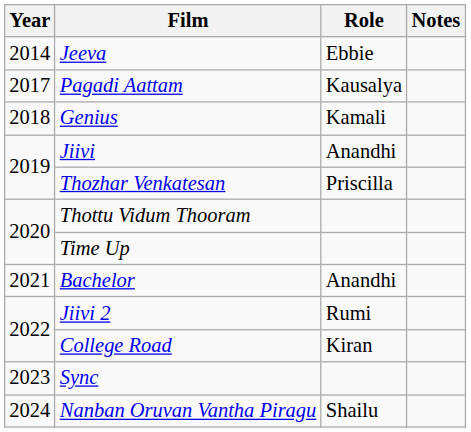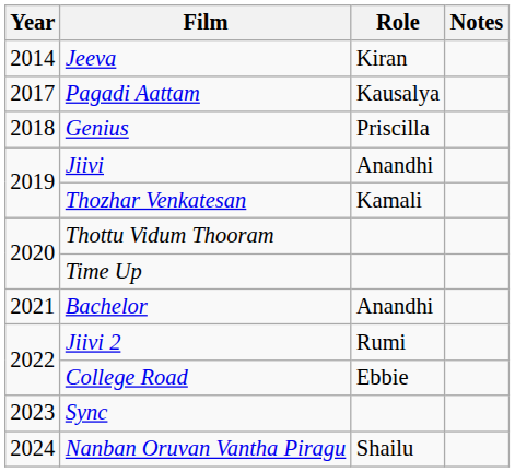 <table class="wikitable sortable">
 <tr>
 <th>Year</th>
 <th>Film</th>
 <th>Role</th>
 <th>Notes</th>
 </tr>
 <tr>
 <td rowspan="1">2014</td>
 <td><em><a href='#'>Jeeva</a></em></td>
-<td>Ebbie</td>
+<td>Kiran</td>
 <td></td>
 </tr>
 <tr>
 <td rowspan="1">2017</td>
 <td><em><a href='#'>Pagadi Aattam</a></em></td>
 <td>Kausalya</td>
 <td></td>
 </tr>
 <tr>
 <td rowspan="1">2018</td>
 <td><em><a href='#'>Genius</a></em></td>
-<td>Kamali</td>
+<td>Priscilla</td>
 <td></td>
 </tr>
 <tr>
 <td rowspan="2">2019</td>
 <td><em><a href='#'>Jiivi</a></em></td>
 <td>Anandhi</td>
 <td></td>
 </tr>
 <tr>
 <td><em><a href='#'>Thozhar Venkatesan</a></em></td>
-<td>Priscilla</td>
+<td>Kamali</td>
 <td></td>
 </tr>
 <tr>
 <td rowspan="2">2020</td>
 <td><em>Thottu Vidum Thooram</em></td>
 <td></td>
 <td></td>
 </tr>
 <tr>
 <td><em>Time Up</em></td>
 <td></td>
 <td></td>
 </tr>
 <tr>
 <td rowspan="1">2021</td>
 <td><em><a href='#'>Bachelor</a></em></td>
 <td>Anandhi</td>
 <td></td>
 </tr>
 <tr>
 <td rowspan="2">2022</td>
 <td><em><a href='#'>Jiivi 2</a></em></td>
 <td>Rumi</td>
 <td></td>
 </tr>
 <tr>
 <td><em><a href='#'>College Road</a></em></td>
-<td>Kiran</td>
+<td>Ebbie</td>
 <td></td>
 </tr>
 <tr>
 <td>2023</td>
 <td><em><a href='#'>Sync</a></em></td>
 <td></td>
 <td></td>
 </tr>
 <tr>
 <td>2024</td>
 <td><em><a href='#'>Nanban Oruvan Vantha Piragu</a></em></td>
 <td>Shailu</td>
 </tr>
 </table>
